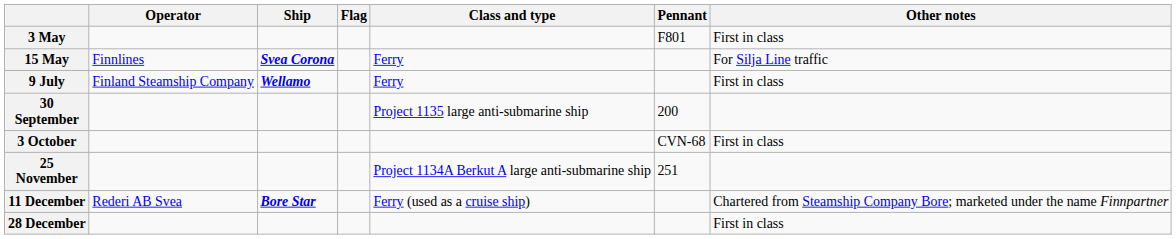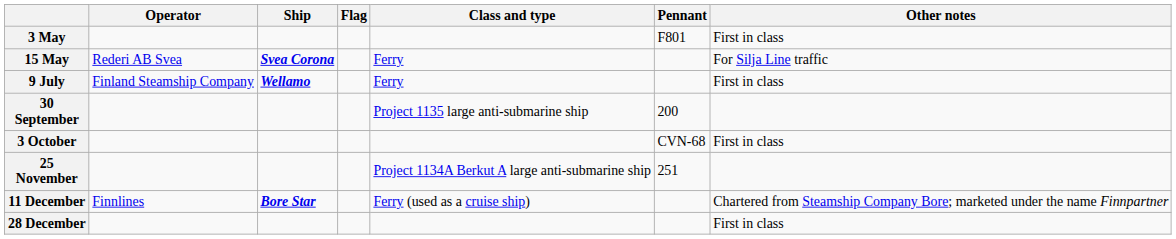 <table Class="wikitable">
 <tr>
 <th width="90"></th>
 <th>Operator</th>
 <th>Ship</th>
 <th>Flag</th>
 <th>Class and type</th>
 <th>Pennant</th>
 <th>Other notes</th>
 </tr>
 <tr ---->
 <th>3 May</th>
 <td></td>
 <td><strong></strong></td>
 <td></td>
 <td></td>
 <td>F801</td>
 <td>First in class</td>
 </tr>
 <tr ---->
 <th>15 May</th>
-<td><a href='#'>Finnlines</a></td>
+<td><a href='#'>Rederi AB Svea</a></td>
 <td><strong><a href='#'><em>Svea Corona</em></a></strong></td>
 <td></td>
 <td><a href='#'>Ferry</a></td>
 <td></td>
 <td>For <a href='#'>Silja Line</a> traffic</td>
 </tr>
 <tr ---->
 <th>9 July</th>
 <td><a href='#'>Finland Steamship Company</a></td>
 <td><strong><a href='#'><em>Wellamo</em></a></strong></td>
 <td></td>
 <td><a href='#'>Ferry</a></td>
 <td></td>
 <td>First in class</td>
 </tr>
 <tr ---->
 <th>30 September</th>
 <td></td>
 <td><strong></strong></td>
 <td></td>
 <td><a href='#'>Project 1135</a> large anti-submarine ship</td>
 <td>200</td>
 <td></td>
 </tr>
 <tr ---->
 <th>3 October</th>
 <td></td>
 <td><strong></strong></td>
 <td></td>
 <td></td>
 <td>CVN-68</td>
 <td>First in class</td>
 </tr>
 <tr ---->
 <th>25 November</th>
 <td></td>
 <td><strong></strong></td>
 <td></td>
 <td><a href='#'>Project 1134A Berkut A</a> large anti-submarine ship</td>
 <td>251</td>
 <td></td>
 </tr>
 <tr ---->
 <th>11 December</th>
-<td><a href='#'>Rederi AB Svea</a></td>
+<td><a href='#'>Finnlines</a></td>
 <td><strong><a href='#'><em>Bore Star</em></a></strong></td>
 <td></td>
 <td><a href='#'>Ferry</a> (used as a <a href='#'>cruise ship</a>)</td>
 <td></td>
 <td>Chartered from <a href='#'>Steamship Company Bore</a>; marketed under the name <em>Finnpartner</em></td>
 </tr>
 <tr ---->
 <th>28 December</th>
 <td></td>
 <td><strong></strong></td>
 <td></td>
 <td></td>
 <td></td>
 <td>First in class</td>
 </tr>
 </table>
